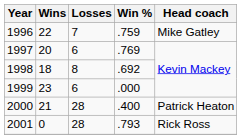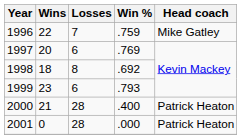 <table class="wikitable">
 <tr>
 <th>Year</th>
 <th>Wins</th>
 <th>Losses</th>
 <th>Win %</th>
 <th>Head coach</th>
 </tr>
 <tr>
 <td>1996</td>
 <td>22</td>
 <td>7</td>
 <td>.759</td>
 <td>Mike Gatley</td>
 </tr>
 <tr>
 <td>1997</td>
 <td>20</td>
 <td>6</td>
 <td>.769</td>
 <td rowspan="3"><a href='#'>Kevin Mackey</a></td>
 </tr>
 <tr>
 <td>1998</td>
 <td>18</td>
 <td>8</td>
 <td>.692</td>
 </tr>
 <tr>
 <td>1999</td>
 <td>23</td>
 <td>6</td>
-<td>.000</td>
+<td>.793</td>
 </tr>
 <tr>
 <td>2000</td>
 <td>21</td>
 <td>28</td>
 <td>.400</td>
 <td>Patrick Heaton</td>
 </tr>
 <tr>
 <td>2001</td>
 <td>0</td>
 <td>28</td>
-<td>.793</td>
-<td>Rick Ross</td>
+<td>.000</td>
+<td>Patrick Heaton</td>
 </tr>
 <tr>
 </tr>
 </table>
